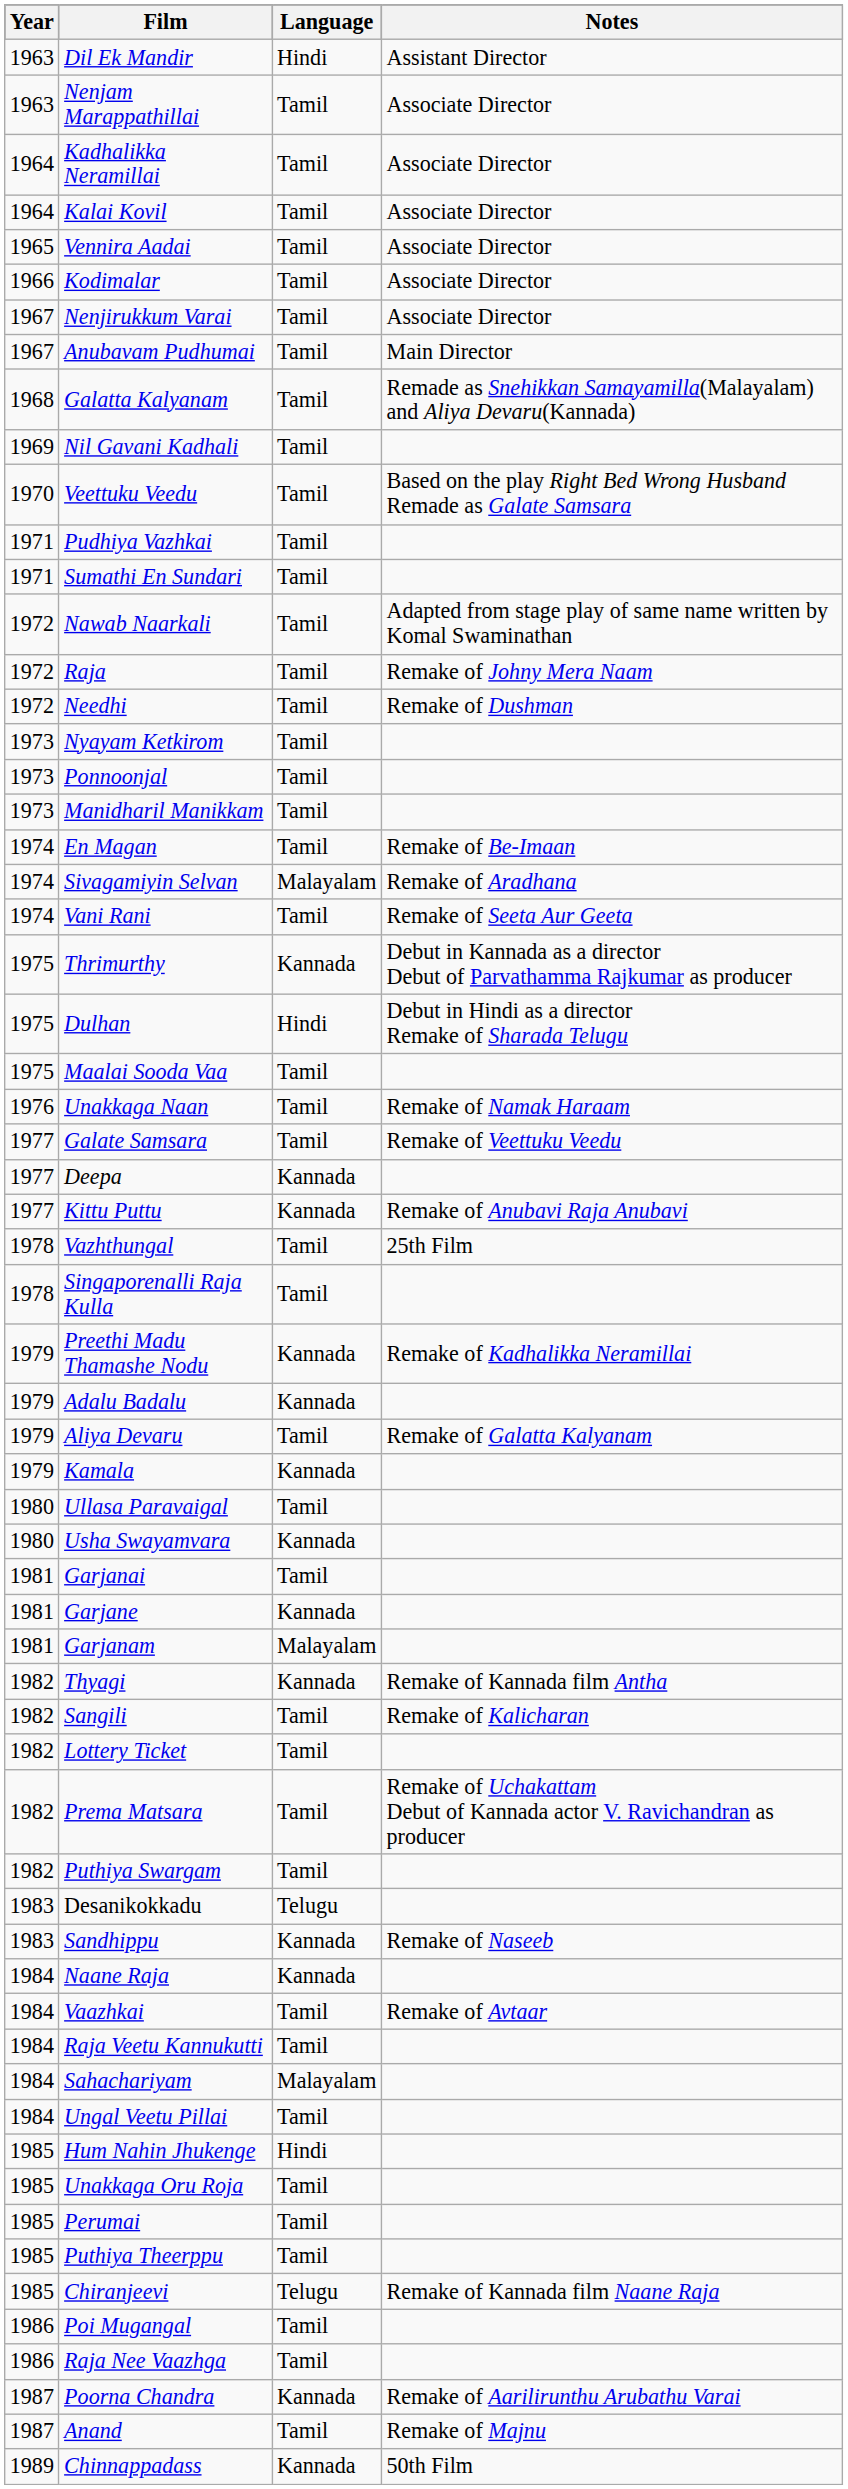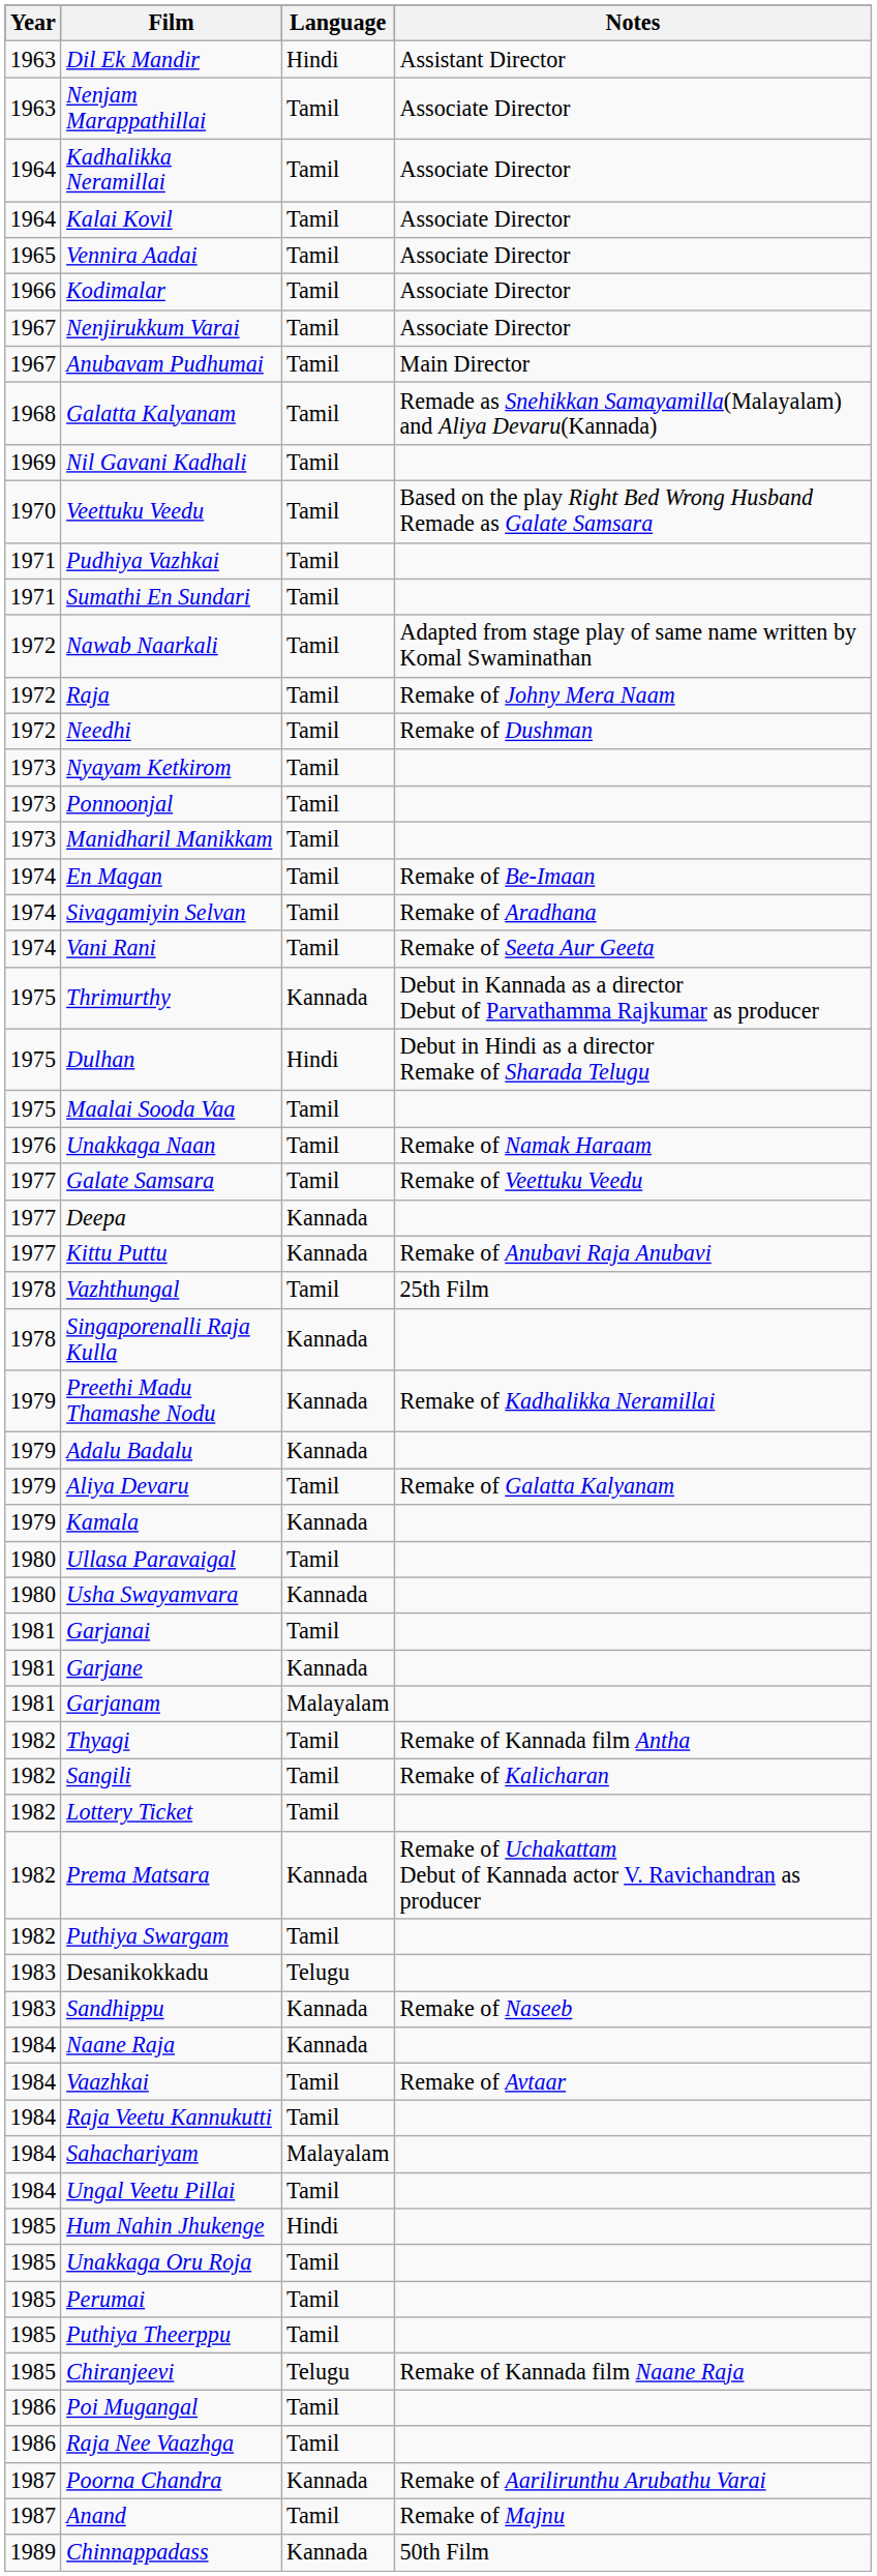 <table class="wikitable sortable">
 <tr style="background:#000;">
 <th>Year</th>
 <th>Film</th>
 <th>Language</th>
 <th>Notes</th>
 </tr>
 <tr>
 <td>1963</td>
 <td><em><a href='#'>Dil Ek Mandir</a></em></td>
 <td>Hindi</td>
 <td>Assistant Director</td>
 </tr>
 <tr>
 <td>1963</td>
 <td><em><a href='#'>Nenjam Marappathillai</a></em></td>
 <td>Tamil</td>
 <td>Associate Director</td>
 </tr>
 <tr>
 <td>1964</td>
 <td><em><a href='#'>Kadhalikka Neramillai</a></em></td>
 <td>Tamil</td>
 <td>Associate Director</td>
 </tr>
 <tr>
 <td>1964</td>
 <td><em><a href='#'>Kalai Kovil</a></em></td>
 <td>Tamil</td>
 <td>Associate Director</td>
 </tr>
 <tr>
 <td>1965</td>
 <td><em><a href='#'>Vennira Aadai</a></em></td>
 <td>Tamil</td>
 <td>Associate Director</td>
 </tr>
 <tr>
 <td>1966</td>
 <td><em><a href='#'>Kodimalar</a></em></td>
 <td>Tamil</td>
 <td>Associate Director</td>
 </tr>
 <tr>
 <td>1967</td>
 <td><em><a href='#'>Nenjirukkum Varai</a></em></td>
 <td>Tamil</td>
 <td>Associate Director</td>
 </tr>
 <tr>
 <td>1967</td>
 <td><em><a href='#'>Anubavam Pudhumai</a></em></td>
 <td>Tamil</td>
 <td>Main Director</td>
 </tr>
 <tr>
 <td>1968</td>
 <td><em><a href='#'>Galatta Kalyanam</a></em></td>
 <td>Tamil</td>
 <td>Remade as <em><a href='#'>Snehikkan Samayamilla</a></em>(Malayalam) and <em>Aliya Devaru</em>(Kannada)</td>
 </tr>
 <tr>
 <td>1969</td>
 <td><em><a href='#'>Nil Gavani Kadhali</a></em></td>
 <td>Tamil</td>
 <td></td>
 </tr>
 <tr>
 <td>1970</td>
 <td><em><a href='#'>Veettuku Veedu</a></em></td>
 <td>Tamil</td>
 <td>Based on the play <em>Right Bed Wrong Husband</em><br> Remade as <em><a href='#'>Galate Samsara</a></em></td>
 </tr>
 <tr>
 <td>1971</td>
 <td><em><a href='#'>Pudhiya Vazhkai</a></em></td>
 <td>Tamil</td>
 <td></td>
 </tr>
 <tr>
 <td>1971</td>
 <td><em><a href='#'>Sumathi En Sundari</a></em></td>
 <td>Tamil</td>
 <td></td>
 </tr>
 <tr>
 <td>1972</td>
 <td><em><a href='#'>Nawab Naarkali</a></em></td>
 <td>Tamil</td>
 <td>Adapted from stage play of same name written by Komal Swaminathan</td>
 </tr>
 <tr>
 <td>1972</td>
 <td><em><a href='#'>Raja</a></em></td>
 <td>Tamil</td>
 <td>Remake of <em><a href='#'>Johny Mera Naam</a></em></td>
 </tr>
 <tr>
 <td>1972</td>
 <td><em><a href='#'>Needhi</a></em></td>
 <td>Tamil</td>
 <td>Remake of <em><a href='#'>Dushman</a></em></td>
 </tr>
 <tr>
 <td>1973</td>
 <td><em><a href='#'>Nyayam Ketkirom</a></em></td>
 <td>Tamil</td>
 <td></td>
 </tr>
 <tr>
 <td>1973</td>
 <td><em><a href='#'>Ponnoonjal</a></em></td>
 <td>Tamil</td>
 <td></td>
 </tr>
 <tr>
 <td>1973</td>
 <td><em><a href='#'>Manidharil Manikkam</a></em></td>
 <td>Tamil</td>
 <td></td>
 </tr>
 <tr>
 <td>1974</td>
 <td><em><a href='#'>En Magan</a></em></td>
 <td>Tamil</td>
 <td>Remake of <em><a href='#'>Be-Imaan</a></em></td>
 </tr>
 <tr>
 <td>1974</td>
 <td><em><a href='#'>Sivagamiyin Selvan</a></em></td>
-<td>Malayalam</td>
+<td>Tamil</td>
 <td>Remake of <em><a href='#'>Aradhana</a></em></td>
 </tr>
 <tr>
 <td>1974</td>
 <td><em><a href='#'>Vani Rani</a></em></td>
 <td>Tamil</td>
 <td>Remake of <em><a href='#'>Seeta Aur Geeta</a></em></td>
 </tr>
 <tr>
 <td>1975</td>
 <td><em><a href='#'>Thrimurthy</a></em></td>
 <td>Kannada</td>
 <td>Debut in Kannada as a director <br> Debut of <a href='#'>Parvathamma Rajkumar</a> as producer</td>
 </tr>
 <tr>
 <td>1975</td>
 <td><em><a href='#'>Dulhan</a></em></td>
 <td>Hindi</td>
 <td>Debut in Hindi as a director <br> Remake of <em><a href='#'>Sharada Telugu</a></em></td>
 </tr>
 <tr>
 <td>1975</td>
 <td><em><a href='#'>Maalai Sooda Vaa</a></em></td>
 <td>Tamil</td>
 <td></td>
 </tr>
 <tr>
 <td>1976</td>
 <td><em><a href='#'>Unakkaga Naan</a></em></td>
 <td>Tamil</td>
 <td>Remake of <em><a href='#'>Namak Haraam</a></em></td>
 </tr>
 <tr>
 <td>1977</td>
 <td><em><a href='#'>Galate Samsara</a></em></td>
 <td>Tamil</td>
 <td>Remake of <em><a href='#'>Veettuku Veedu</a></em></td>
 </tr>
 <tr>
 <td>1977</td>
 <td><em>Deepa</em></td>
 <td>Kannada</td>
 <td></td>
 </tr>
 <tr>
 <td>1977</td>
 <td><em><a href='#'>Kittu Puttu</a></em></td>
 <td>Kannada</td>
 <td>Remake of <em><a href='#'>Anubavi Raja Anubavi</a></em></td>
 </tr>
 <tr>
 <td>1978</td>
 <td><em><a href='#'>Vazhthungal</a></em></td>
 <td>Tamil</td>
 <td>25th Film</td>
 </tr>
 <tr>
 <td>1978</td>
 <td><em><a href='#'>Singaporenalli Raja Kulla</a></em></td>
-<td>Tamil</td>
+<td>Kannada</td>
 <td></td>
 </tr>
 <tr>
 <td>1979</td>
 <td><em><a href='#'>Preethi Madu Thamashe Nodu</a></em></td>
 <td>Kannada</td>
 <td>Remake of <em><a href='#'>Kadhalikka Neramillai</a></em></td>
 </tr>
 <tr>
 <td>1979</td>
 <td><em><a href='#'>Adalu Badalu</a></em></td>
 <td>Kannada</td>
 <td></td>
 </tr>
 <tr>
 <td>1979</td>
 <td><em><a href='#'>Aliya Devaru</a></em></td>
 <td>Tamil</td>
 <td>Remake of <em><a href='#'>Galatta Kalyanam</a></em></td>
 </tr>
 <tr>
 <td>1979</td>
 <td><em><a href='#'>Kamala</a></em></td>
 <td>Kannada</td>
 <td></td>
 </tr>
 <tr>
 <td>1980</td>
 <td><em><a href='#'>Ullasa Paravaigal</a></em></td>
 <td>Tamil</td>
 <td></td>
 </tr>
 <tr>
 <td>1980</td>
 <td><em><a href='#'>Usha Swayamvara</a></em></td>
 <td>Kannada</td>
 <td></td>
 </tr>
 <tr>
 <td>1981</td>
 <td><em><a href='#'>Garjanai</a></em></td>
 <td>Tamil</td>
 <td></td>
 </tr>
 <tr>
 <td>1981</td>
 <td><em><a href='#'>Garjane</a></em></td>
 <td>Kannada</td>
 <td></td>
 </tr>
 <tr>
 <td>1981</td>
 <td><em><a href='#'>Garjanam</a></em></td>
 <td>Malayalam</td>
 <td></td>
 </tr>
 <tr>
 <td>1982</td>
 <td><em><a href='#'>Thyagi</a></em></td>
-<td>Kannada</td>
+<td>Tamil</td>
 <td>Remake of Kannada film <em><a href='#'>Antha</a></em></td>
 </tr>
 <tr>
 <td>1982</td>
 <td><em><a href='#'>Sangili</a></em></td>
 <td>Tamil</td>
 <td>Remake of <em><a href='#'>Kalicharan</a></em></td>
 </tr>
 <tr>
 <td>1982</td>
 <td><em><a href='#'>Lottery Ticket</a></em></td>
 <td>Tamil</td>
 <td></td>
 </tr>
 <tr>
 <td>1982</td>
 <td><em><a href='#'>Prema Matsara</a></em></td>
-<td>Tamil</td>
+<td>Kannada</td>
 <td>Remake of <em><a href='#'>Uchakattam</a></em><br> Debut of Kannada actor <a href='#'>V. Ravichandran</a> as producer</td>
 </tr>
 <tr>
 <td>1982</td>
 <td><em><a href='#'>Puthiya Swargam </a></em></td>
 <td>Tamil</td>
 <td></td>
 </tr>
 <tr>
 <td>1983</td>
 <td>Desanikokkadu</td>
 <td>Telugu</td>
 <td></td>
 </tr>
 <tr>
 <td>1983</td>
 <td><em><a href='#'>Sandhippu</a></em></td>
 <td>Kannada</td>
 <td>Remake of <em><a href='#'>Naseeb</a></em></td>
 </tr>
 <tr>
 <td>1984</td>
 <td><em><a href='#'>Naane Raja</a></em></td>
 <td>Kannada</td>
 <td></td>
 </tr>
 <tr>
 <td>1984</td>
 <td><em><a href='#'>Vaazhkai</a></em></td>
 <td>Tamil</td>
 <td>Remake of <em><a href='#'>Avtaar</a></em></td>
 </tr>
 <tr>
 <td>1984</td>
 <td><em><a href='#'>Raja Veetu Kannukutti</a></em></td>
 <td>Tamil</td>
 <td></td>
 </tr>
 <tr>
 <td>1984</td>
 <td><em><a href='#'>Sahachariyam</a></em></td>
 <td>Malayalam</td>
 <td></td>
 </tr>
 <tr>
 <td>1984</td>
 <td><em><a href='#'>Ungal Veetu Pillai</a></em></td>
 <td>Tamil</td>
 <td></td>
 </tr>
 <tr>
 <td>1985</td>
 <td><em><a href='#'>Hum Nahin Jhukenge</a></em></td>
 <td>Hindi</td>
 <td></td>
 </tr>
 <tr>
 <td>1985</td>
 <td><em><a href='#'>Unakkaga Oru Roja</a></em></td>
 <td>Tamil</td>
 <td></td>
 </tr>
 <tr>
 <td>1985</td>
 <td><em><a href='#'>Perumai</a></em></td>
 <td>Tamil</td>
 <td></td>
 </tr>
 <tr>
 <td>1985</td>
 <td><em><a href='#'>Puthiya Theerppu</a></em></td>
 <td>Tamil</td>
 <td></td>
 </tr>
 <tr>
 <td>1985</td>
 <td><em><a href='#'>Chiranjeevi</a></em></td>
 <td>Telugu</td>
 <td>Remake of Kannada film <em><a href='#'>Naane Raja</a></em></td>
 </tr>
 <tr>
 <td>1986</td>
 <td><em><a href='#'>Poi Mugangal</a></em></td>
 <td>Tamil</td>
 <td></td>
 </tr>
 <tr>
 <td>1986</td>
 <td><em><a href='#'>Raja Nee Vaazhga</a></em></td>
 <td>Tamil</td>
 <td></td>
 </tr>
 <tr>
 <td>1987</td>
 <td><em><a href='#'>Poorna Chandra</a></em></td>
 <td>Kannada</td>
 <td>Remake of <em><a href='#'>Aarilirunthu Arubathu Varai</a></em></td>
 </tr>
 <tr>
 <td>1987</td>
 <td><em><a href='#'>Anand</a></em></td>
 <td>Tamil</td>
 <td>Remake of <em><a href='#'>Majnu</a></em></td>
 </tr>
 <tr>
 <td>1989</td>
 <td><em><a href='#'>Chinnappadass</a></em></td>
 <td>Kannada</td>
 <td>50th Film</td>
 </tr>
 </table>
